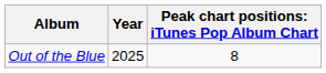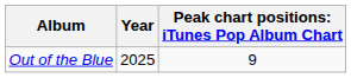 <table class="wikitable plainrowheaders" style="text-align:center;">
 <tr>
 <th>Album</th>
 <th>Year</th>
 <th>Peak chart positions:<br><a href='#'>iTunes Pop Album Chart</a></th>
 </tr>
 <tr>
 <td><em><a href='#'>Out of the Blue</a></em></td>
 <td>2025</td>
-<td>8</td>
+<td>9</td>
 </tr>
 </table>
